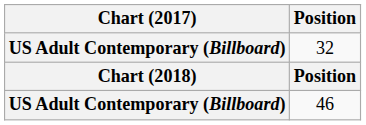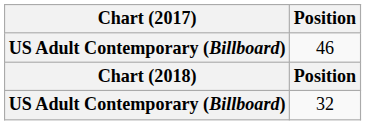 <table class="wikitable plainrowheaders" style="text-align:center">
 <tr>
 <th scope="col">Chart (2017)</th>
 <th scope="col">Position</th>
 </tr>
 <tr>
 <th scope="row">US Adult Contemporary (<em>Billboard</em>)</th>
-<td>32</td>
+<td>46</td>
 </tr>
 <tr>
 <th scope="col">Chart (2018)</th>
 <th scope="col">Position</th>
 </tr>
 <tr>
 <th scope="row">US Adult Contemporary (<em>Billboard</em>)</th>
-<td>46</td>
+<td>32</td>
 </tr>
 </table>
